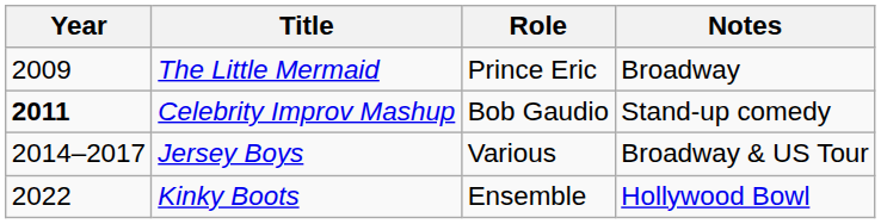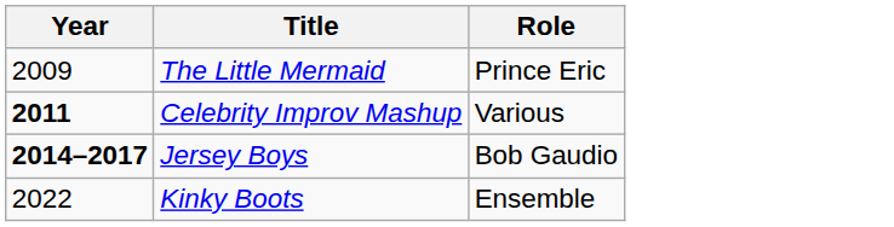 <table class="wikitable sortable">
 <tr>
 <th>Year</th>
 <th>Title</th>
 <th>Role</th>
-<th class="unsortable">Notes</th>
 </tr>
 <tr>
 <td>2009</td>
 <td><em><a href='#'>The Little Mermaid</a></em></td>
 <td>Prince Eric</td>
-<td>Broadway</td>
 </tr>
 <tr>
 <td><strong>2011</strong></td>
 <td><em><a href='#'>Celebrity Improv Mashup</a></em></td>
-<td>Bob Gaudio</td>
-<td>Stand-up comedy</td>
+<td>Various</td>
 </tr>
 <tr>
-<td>2014–2017</td>
+<td><strong>2014–2017</strong></td>
 <td><em><a href='#'>Jersey Boys</a></em></td>
-<td>Various</td>
-<td>Broadway & US Tour</td>
+<td>Bob Gaudio</td>
 </tr>
 <tr>
 <td>2022</td>
 <td><em><a href='#'>Kinky Boots</a></em></td>
 <td>Ensemble</td>
-<td><a href='#'>Hollywood Bowl</a></td>
 </tr>
 </table>
